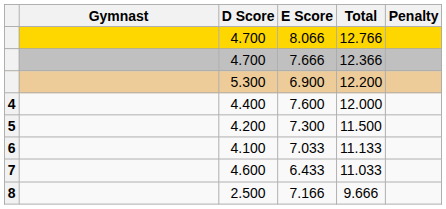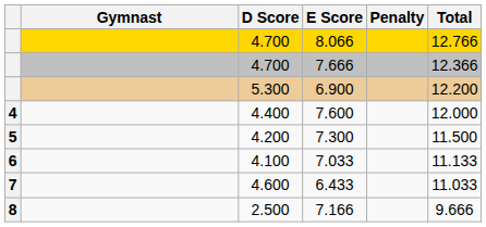 <table class="wikitable sortable" style="text-align:center; font-size:95%;">
 <tr>
 <th></th>
 <th width="210">Gymnast</th>
 <th>D Score</th>
 <th>E Score</th>
+<th>Penalty</th>
 <th>Total</th>
-<th>Penalty</th>
 </tr>
 <tr style="background-color:gold;">
 <th></th>
 <td align="left"></td>
 <td>4.700</td>
 <td>8.066</td>
+<td></td>
 <td>12.766</td>
-<td></td>
 </tr>
 <tr style="background-color:silver;">
 <th></th>
 <td align="left"></td>
 <td>4.700</td>
 <td>7.666</td>
+<td></td>
 <td>12.366</td>
-<td></td>
 </tr>
 <tr style="background-color:#eecc99;">
 <th></th>
 <td align="left"></td>
 <td>5.300</td>
 <td>6.900</td>
+<td></td>
 <td>12.200</td>
-<td></td>
 </tr>
 <tr>
 <th>4</th>
 <td align="left"></td>
 <td>4.400</td>
 <td>7.600</td>
+<td></td>
 <td>12.000</td>
-<td></td>
 </tr>
 <tr>
 <th>5</th>
 <td align="left"></td>
 <td>4.200</td>
 <td>7.300</td>
+<td></td>
 <td>11.500</td>
-<td></td>
 </tr>
 <tr>
 <th>6</th>
 <td align="left"></td>
 <td>4.100</td>
 <td>7.033</td>
+<td></td>
 <td>11.133</td>
-<td></td>
 </tr>
 <tr>
 <th>7</th>
 <td align="left"></td>
 <td>4.600</td>
 <td>6.433</td>
+<td></td>
 <td>11.033</td>
-<td></td>
 </tr>
 <tr>
 <th>8</th>
 <td align="left"></td>
 <td>2.500</td>
 <td>7.166</td>
+<td></td>
 <td>9.666</td>
-<td></td>
 </tr>
 </table>
